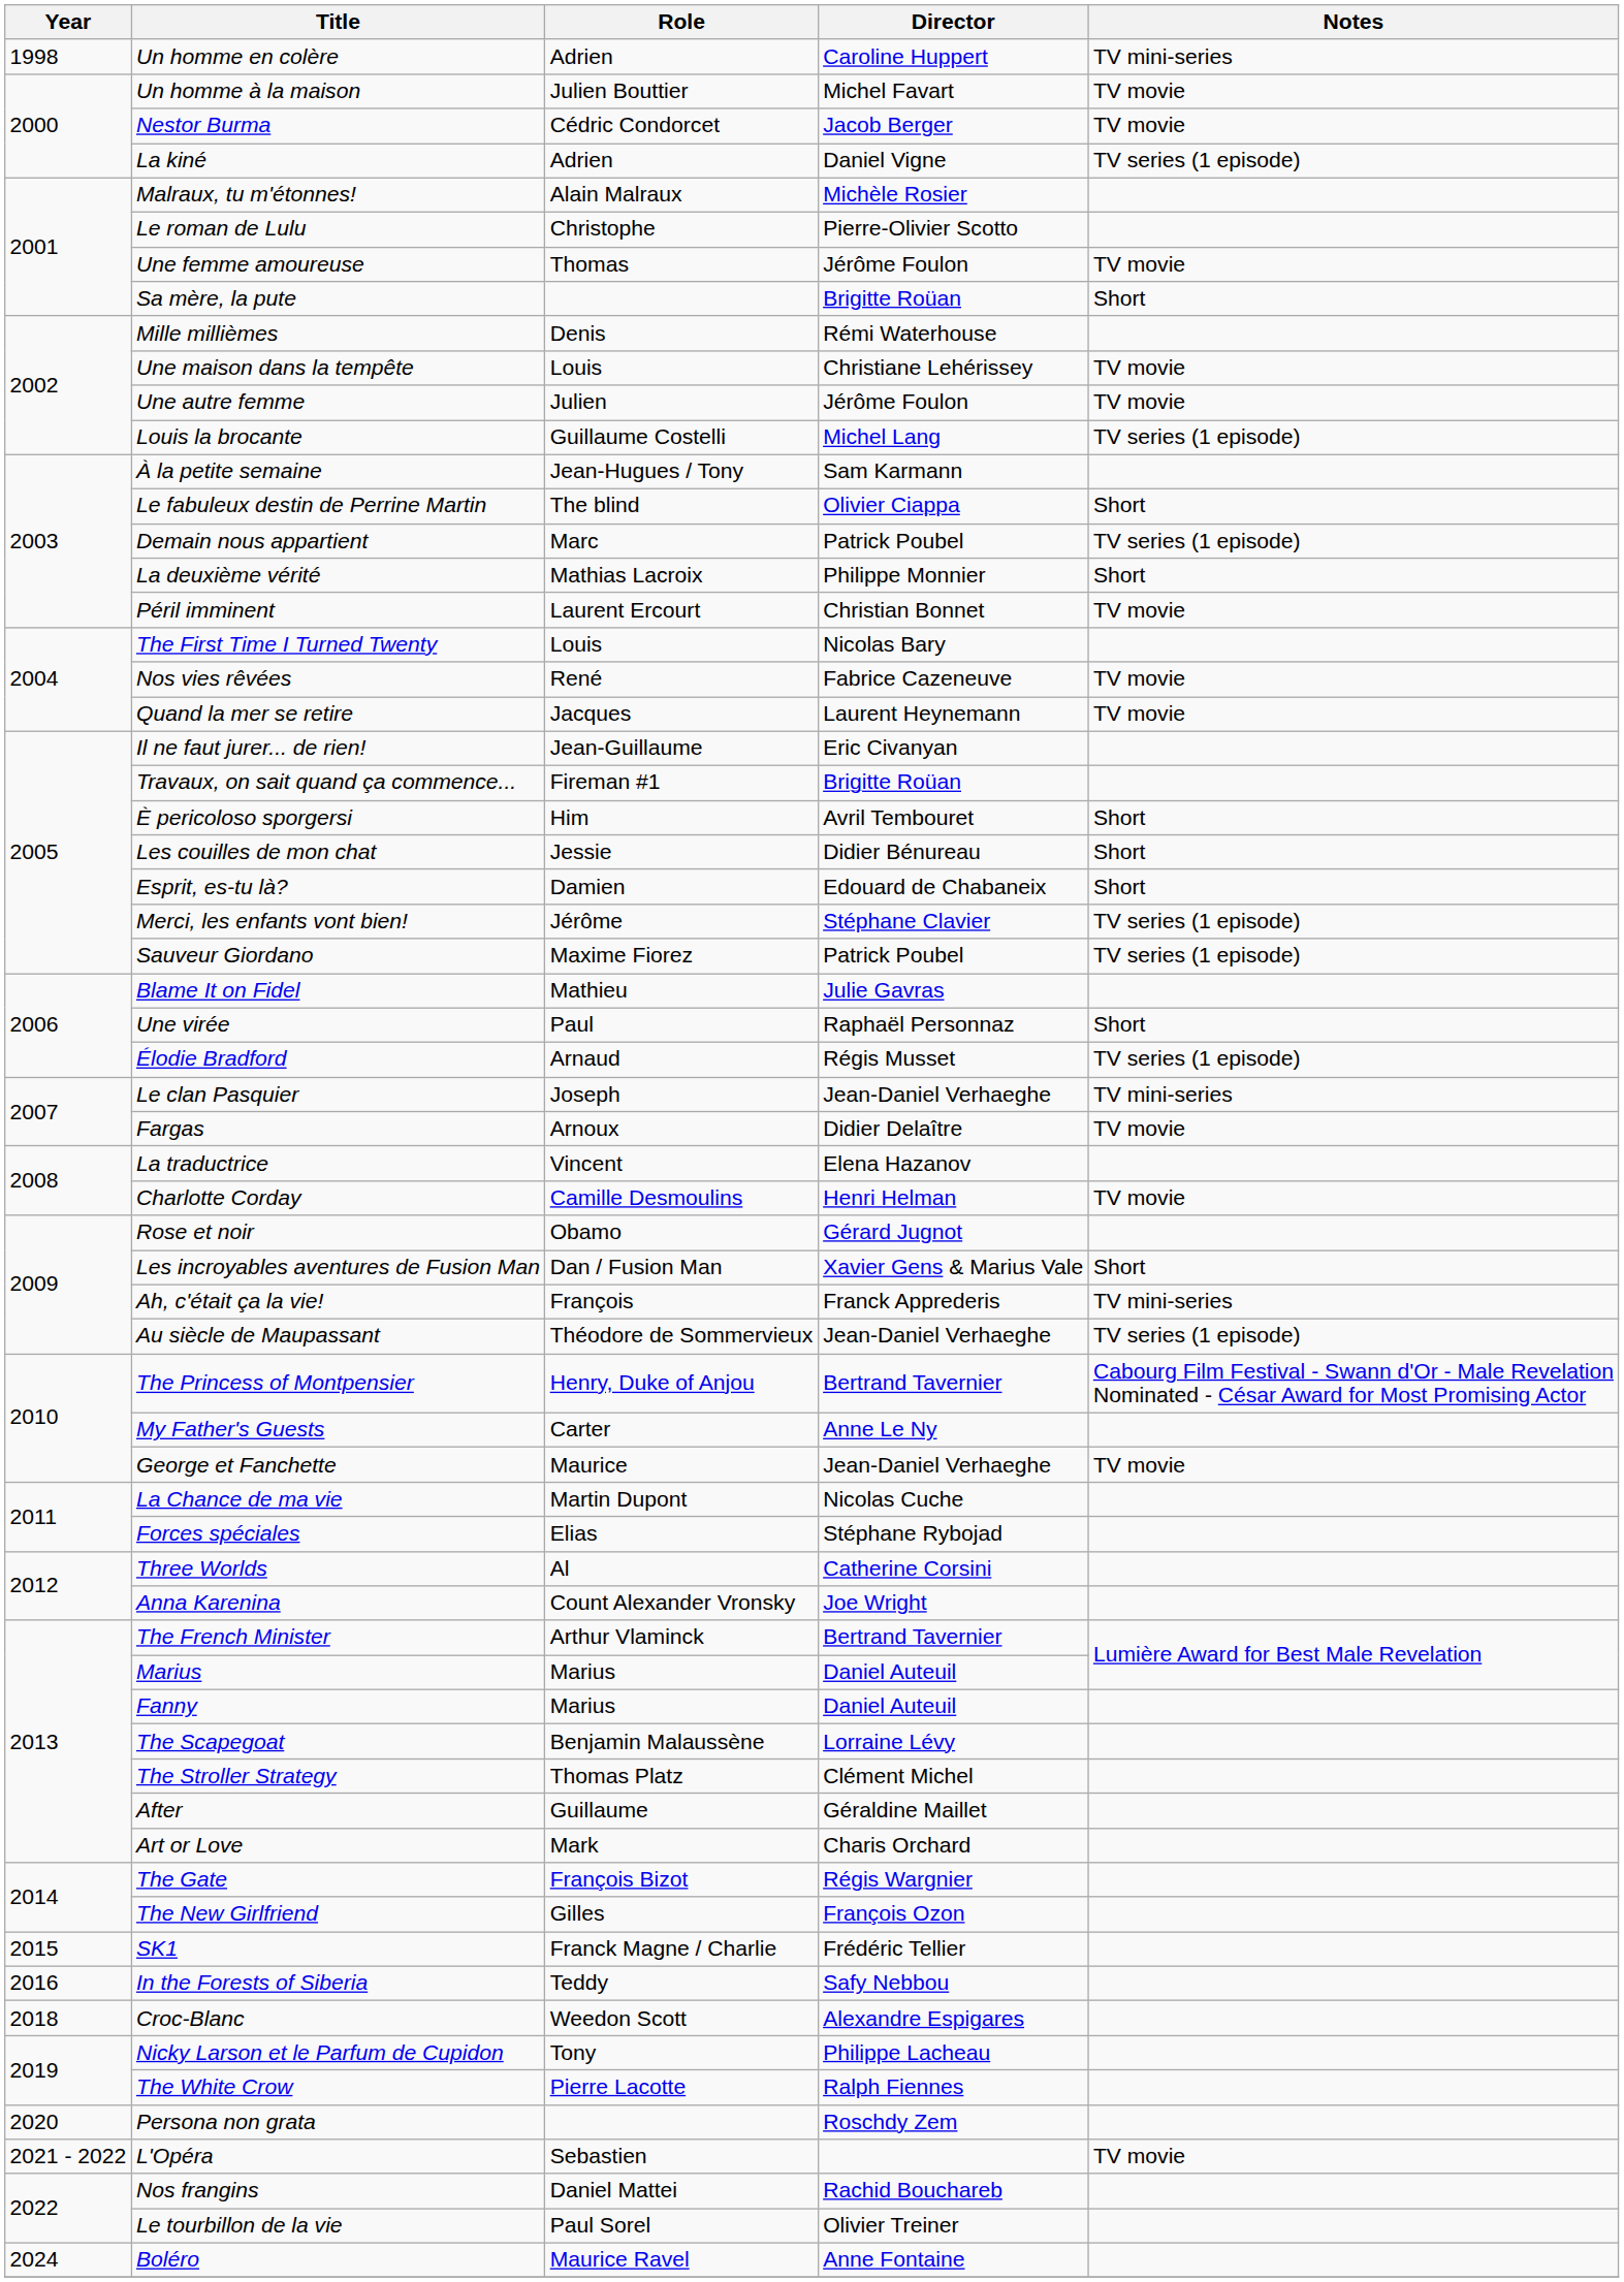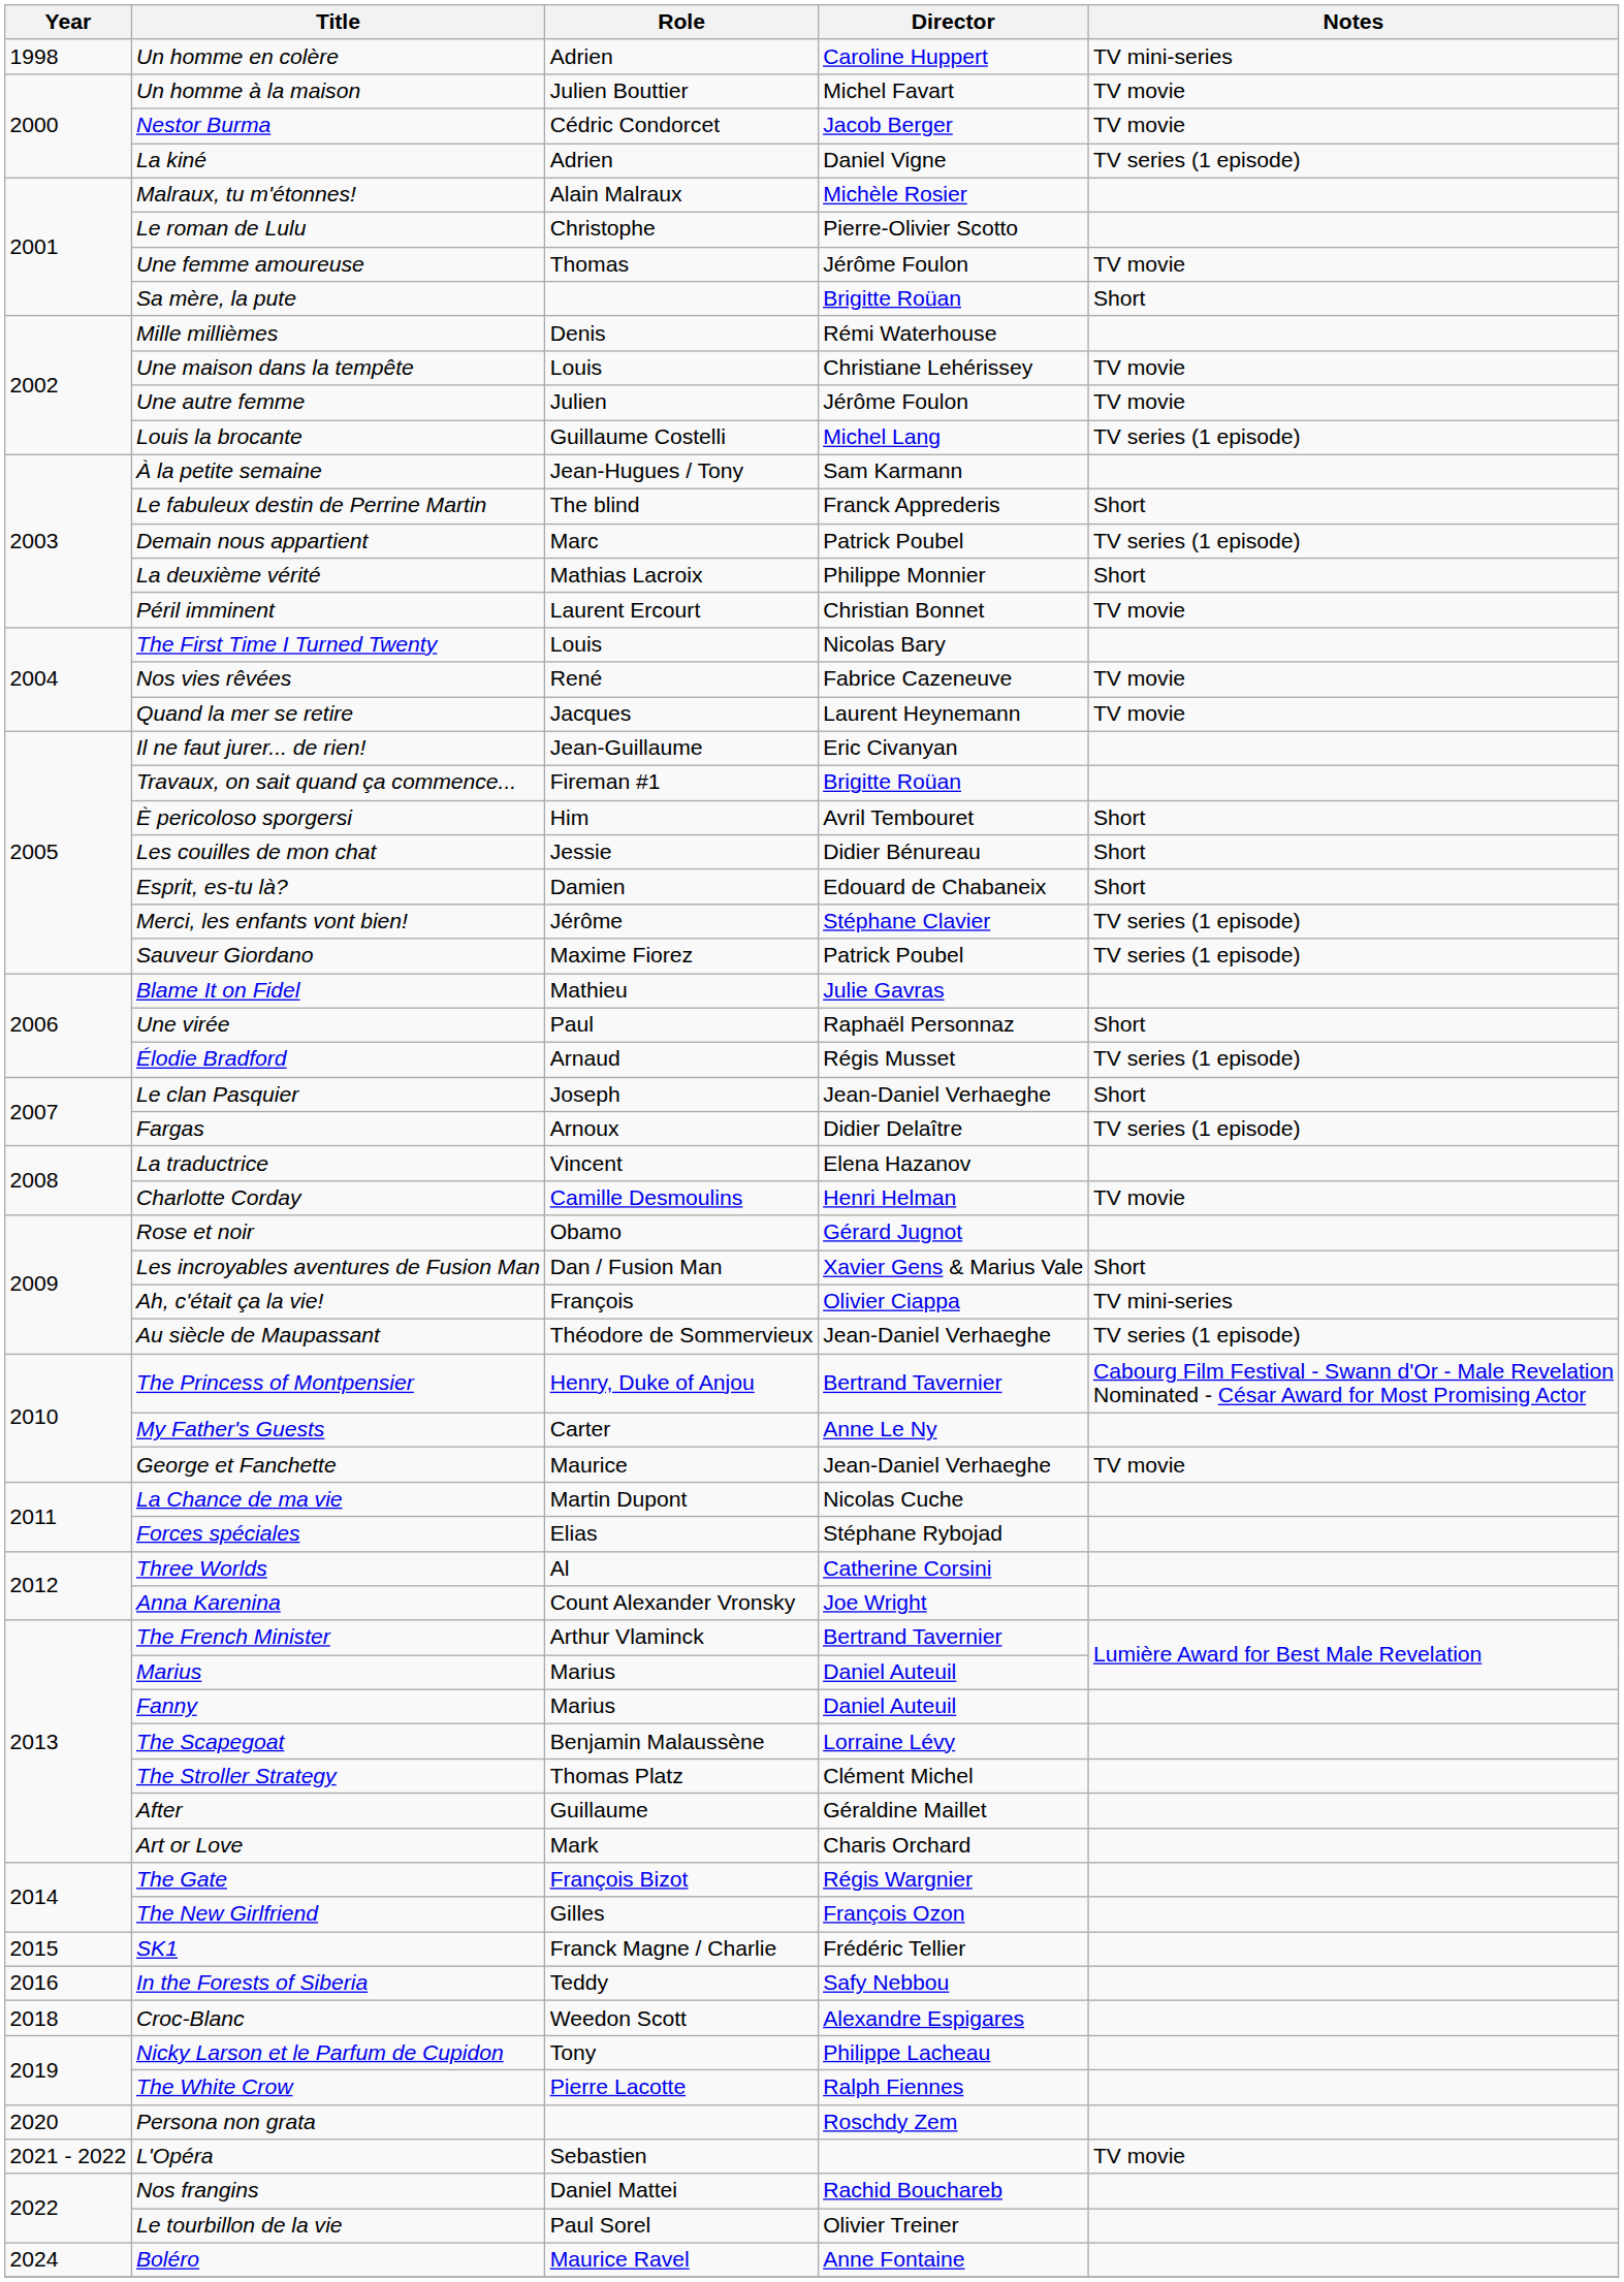 <table class="wikitable sortable">
 <tr>
 <th>Year</th>
 <th>Title</th>
 <th>Role</th>
 <th>Director</th>
 <th class="unsortable">Notes</th>
 </tr>
 <tr>
 <td>1998</td>
 <td><em>Un homme en colère</em></td>
 <td>Adrien</td>
 <td><a href='#'>Caroline Huppert</a></td>
 <td>TV mini-series</td>
 </tr>
 <tr>
 <td rowspan=3>2000</td>
 <td><em>Un homme à la maison</em></td>
 <td>Julien Bouttier</td>
 <td>Michel Favart</td>
 <td>TV movie</td>
 </tr>
 <tr>
 <td><em><a href='#'>Nestor Burma</a></em></td>
 <td>Cédric Condorcet</td>
 <td><a href='#'>Jacob Berger</a></td>
 <td>TV movie</td>
 </tr>
 <tr>
 <td><em>La kiné</em></td>
 <td>Adrien</td>
 <td>Daniel Vigne</td>
 <td>TV series (1 episode)</td>
 </tr>
 <tr>
 <td rowspan=4>2001</td>
 <td><em>Malraux, tu m'étonnes!</em></td>
 <td>Alain Malraux</td>
 <td><a href='#'>Michèle Rosier</a></td>
 <td></td>
 </tr>
 <tr>
 <td><em>Le roman de Lulu</em></td>
 <td>Christophe</td>
 <td>Pierre-Olivier Scotto</td>
 <td></td>
 </tr>
 <tr>
 <td><em>Une femme amoureuse</em></td>
 <td>Thomas</td>
 <td>Jérôme Foulon</td>
 <td>TV movie</td>
 </tr>
 <tr>
 <td><em>Sa mère, la pute</em></td>
 <td></td>
 <td><a href='#'>Brigitte Roüan</a></td>
 <td>Short</td>
 </tr>
 <tr>
 <td rowspan=4>2002</td>
 <td><em>Mille millièmes</em></td>
 <td>Denis</td>
 <td>Rémi Waterhouse</td>
 <td></td>
 </tr>
 <tr>
 <td><em>Une maison dans la tempête</em></td>
 <td>Louis</td>
 <td>Christiane Lehérissey</td>
 <td>TV movie</td>
 </tr>
 <tr>
 <td><em>Une autre femme</em></td>
 <td>Julien</td>
 <td>Jérôme Foulon</td>
 <td>TV movie</td>
 </tr>
 <tr>
 <td><em>Louis la brocante</em></td>
 <td>Guillaume Costelli</td>
 <td><a href='#'>Michel Lang</a></td>
 <td>TV series (1 episode)</td>
 </tr>
 <tr>
 <td rowspan=5>2003</td>
 <td><em>À la petite semaine</em></td>
 <td>Jean-Hugues / Tony</td>
 <td>Sam Karmann</td>
 <td></td>
 </tr>
 <tr>
 <td><em>Le fabuleux destin de Perrine Martin</em></td>
 <td>The blind</td>
-<td><a href='#'>Olivier Ciappa</a></td>
+<td>Franck Apprederis</td>
 <td>Short</td>
 </tr>
 <tr>
 <td><em>Demain nous appartient</em></td>
 <td>Marc</td>
 <td>Patrick Poubel</td>
 <td>TV series (1 episode)</td>
 </tr>
 <tr>
 <td><em>La deuxième vérité</em></td>
 <td>Mathias Lacroix</td>
 <td>Philippe Monnier</td>
 <td>Short</td>
 </tr>
 <tr>
 <td><em>Péril imminent</em></td>
 <td>Laurent Ercourt</td>
 <td>Christian Bonnet</td>
 <td>TV movie</td>
 </tr>
 <tr>
 <td rowspan=3>2004</td>
 <td><em><a href='#'>The First Time I Turned Twenty</a></em></td>
 <td>Louis</td>
 <td>Nicolas Bary</td>
 <td></td>
 </tr>
 <tr>
 <td><em>Nos vies rêvées</em></td>
 <td>René</td>
 <td>Fabrice Cazeneuve</td>
 <td>TV movie</td>
 </tr>
 <tr>
 <td><em>Quand la mer se retire</em></td>
 <td>Jacques</td>
 <td>Laurent Heynemann</td>
 <td>TV movie</td>
 </tr>
 <tr>
 <td rowspan=7>2005</td>
 <td><em>Il ne faut jurer... de rien!</em></td>
 <td>Jean-Guillaume</td>
 <td>Eric Civanyan</td>
 <td></td>
 </tr>
 <tr>
 <td><em>Travaux, on sait quand ça commence...</em></td>
 <td>Fireman #1</td>
 <td><a href='#'>Brigitte Roüan</a></td>
 <td></td>
 </tr>
 <tr>
 <td><em>È pericoloso sporgersi</em></td>
 <td>Him</td>
 <td>Avril Tembouret</td>
 <td>Short</td>
 </tr>
 <tr>
 <td><em>Les couilles de mon chat</em></td>
 <td>Jessie</td>
 <td>Didier Bénureau</td>
 <td>Short</td>
 </tr>
 <tr>
 <td><em>Esprit, es-tu là?</em></td>
 <td>Damien</td>
 <td>Edouard de Chabaneix</td>
 <td>Short</td>
 </tr>
 <tr>
 <td><em>Merci, les enfants vont bien!</em></td>
 <td>Jérôme</td>
 <td><a href='#'>Stéphane Clavier</a></td>
 <td>TV series (1 episode)</td>
 </tr>
 <tr>
 <td><em>Sauveur Giordano</em></td>
 <td>Maxime Fiorez</td>
 <td>Patrick Poubel</td>
 <td>TV series (1 episode)</td>
 </tr>
 <tr>
 <td rowspan=3>2006</td>
 <td><em><a href='#'>Blame It on Fidel</a></em></td>
 <td>Mathieu</td>
 <td><a href='#'>Julie Gavras</a></td>
 <td></td>
 </tr>
 <tr>
 <td><em>Une virée</em></td>
 <td>Paul</td>
 <td>Raphaël Personnaz</td>
 <td>Short</td>
 </tr>
 <tr>
 <td><em><a href='#'>Élodie Bradford</a></em></td>
 <td>Arnaud</td>
 <td>Régis Musset</td>
 <td>TV series (1 episode)</td>
 </tr>
 <tr>
 <td rowspan=2>2007</td>
 <td><em>Le clan Pasquier</em></td>
 <td>Joseph</td>
 <td>Jean-Daniel Verhaeghe</td>
-<td>TV mini-series</td>
+<td>Short</td>
 </tr>
 <tr>
 <td><em>Fargas</em></td>
 <td>Arnoux</td>
 <td>Didier Delaître</td>
-<td>TV movie</td>
+<td>TV series (1 episode)</td>
 </tr>
 <tr>
 <td rowspan=2>2008</td>
 <td><em>La traductrice</em></td>
 <td>Vincent</td>
 <td>Elena Hazanov</td>
 <td></td>
 </tr>
 <tr>
 <td><em>Charlotte Corday</em></td>
 <td><a href='#'>Camille Desmoulins</a></td>
 <td><a href='#'>Henri Helman</a></td>
 <td>TV movie</td>
 </tr>
 <tr>
 <td rowspan=4>2009</td>
 <td><em>Rose et noir</em></td>
 <td>Obamo</td>
 <td><a href='#'>Gérard Jugnot</a></td>
 <td></td>
 </tr>
 <tr>
 <td><em>Les incroyables aventures de Fusion Man</em></td>
 <td>Dan / Fusion Man</td>
 <td><a href='#'>Xavier Gens</a> & Marius Vale</td>
 <td>Short</td>
 </tr>
 <tr>
 <td><em>Ah, c'était ça la vie!</em></td>
 <td>François</td>
-<td>Franck Apprederis</td>
+<td><a href='#'>Olivier Ciappa</a></td>
 <td>TV mini-series</td>
 </tr>
 <tr>
 <td><em>Au siècle de Maupassant</em></td>
 <td>Théodore de Sommervieux</td>
 <td>Jean-Daniel Verhaeghe</td>
 <td>TV series (1 episode)</td>
 </tr>
 <tr>
 <td rowspan=3>2010</td>
 <td><em><a href='#'>The Princess of Montpensier</a></em></td>
 <td><a href='#'>Henry, Duke of Anjou</a></td>
 <td><a href='#'>Bertrand Tavernier</a></td>
 <td><a href='#'>Cabourg Film Festival - Swann d'Or - Male Revelation</a><br>Nominated - <a href='#'>César Award for Most Promising Actor</a></td>
 </tr>
 <tr>
 <td><em><a href='#'>My Father's Guests</a></em></td>
 <td>Carter</td>
 <td><a href='#'>Anne Le Ny</a></td>
 <td></td>
 </tr>
 <tr>
 <td><em>George et Fanchette</em></td>
 <td>Maurice</td>
 <td>Jean-Daniel Verhaeghe</td>
 <td>TV movie</td>
 </tr>
 <tr>
 <td rowspan=2>2011</td>
 <td><em><a href='#'>La Chance de ma vie</a></em></td>
 <td>Martin Dupont</td>
 <td>Nicolas Cuche</td>
 <td></td>
 </tr>
 <tr>
 <td><em><a href='#'>Forces spéciales</a></em></td>
 <td>Elias</td>
 <td>Stéphane Rybojad</td>
 <td></td>
 </tr>
 <tr>
 <td rowspan=2>2012</td>
 <td><em><a href='#'>Three Worlds</a></em></td>
 <td>Al</td>
 <td><a href='#'>Catherine Corsini</a></td>
 <td></td>
 </tr>
 <tr>
 <td><em><a href='#'>Anna Karenina</a></em></td>
 <td>Count Alexander Vronsky</td>
 <td><a href='#'>Joe Wright</a></td>
 <td></td>
 </tr>
 <tr>
 <td rowspan=7>2013</td>
 <td><em><a href='#'>The French Minister</a></em></td>
 <td>Arthur Vlaminck</td>
 <td><a href='#'>Bertrand Tavernier</a></td>
 <td rowspan=2><a href='#'>Lumière Award for Best Male Revelation</a></td>
 </tr>
 <tr>
 <td><em><a href='#'>Marius</a></em></td>
 <td>Marius</td>
 <td><a href='#'>Daniel Auteuil</a></td>
 </tr>
 <tr>
 <td><em><a href='#'>Fanny</a></em></td>
 <td>Marius</td>
 <td><a href='#'>Daniel Auteuil</a></td>
 <td></td>
 </tr>
 <tr>
 <td><em><a href='#'>The Scapegoat</a></em></td>
 <td>Benjamin Malaussène</td>
 <td><a href='#'>Lorraine Lévy</a></td>
 <td></td>
 </tr>
 <tr>
 <td><em><a href='#'>The Stroller Strategy</a></em></td>
 <td>Thomas Platz</td>
 <td>Clément Michel</td>
 <td></td>
 </tr>
 <tr>
 <td><em>After</em></td>
 <td>Guillaume</td>
 <td>Géraldine Maillet</td>
 <td></td>
 </tr>
 <tr>
 <td><em>Art or Love</em></td>
 <td>Mark</td>
 <td>Charis Orchard</td>
 <td></td>
 </tr>
 <tr>
 <td rowspan=2>2014</td>
 <td><em><a href='#'>The Gate</a></em></td>
 <td><a href='#'>François Bizot</a></td>
 <td><a href='#'>Régis Wargnier</a></td>
 <td></td>
 </tr>
 <tr>
 <td><em><a href='#'>The New Girlfriend</a></em></td>
 <td>Gilles</td>
 <td><a href='#'>François Ozon</a></td>
 <td></td>
 </tr>
 <tr>
 <td>2015</td>
 <td><em><a href='#'>SK1</a></em></td>
 <td>Franck Magne / Charlie</td>
 <td>Frédéric Tellier</td>
 <td></td>
 </tr>
 <tr>
 <td>2016</td>
 <td><em><a href='#'>In the Forests of Siberia</a></em></td>
 <td>Teddy</td>
 <td><a href='#'>Safy Nebbou</a></td>
 <td></td>
 </tr>
 <tr>
 <td>2018</td>
 <td><em>Croc-Blanc</em></td>
 <td>Weedon Scott</td>
 <td><a href='#'>Alexandre Espigares</a></td>
 <td></td>
 </tr>
 <tr>
 <td rowspan=2>2019</td>
 <td><em><a href='#'>Nicky Larson et le Parfum de Cupidon</a></em></td>
 <td>Tony</td>
 <td><a href='#'>Philippe Lacheau</a></td>
 <td></td>
 </tr>
 <tr>
 <td><em><a href='#'>The White Crow</a></em></td>
 <td><a href='#'>Pierre Lacotte</a></td>
 <td><a href='#'>Ralph Fiennes</a></td>
 <td></td>
 </tr>
 <tr>
 <td>2020</td>
 <td><em>Persona non grata</em></td>
 <td></td>
 <td><a href='#'>Roschdy Zem</a></td>
 <td></td>
 </tr>
 <tr>
 <td>2021 - 2022</td>
 <td><em>L'Opéra</em></td>
 <td>Sebastien</td>
 <td></td>
 <td>TV movie</td>
 </tr>
 <tr>
 <td rowspan=2>2022</td>
 <td><em>Nos frangins</em></td>
 <td>Daniel Mattei</td>
 <td><a href='#'>Rachid Bouchareb</a></td>
 <td></td>
 </tr>
 <tr>
 <td><em>Le tourbillon de la vie</em></td>
 <td>Paul Sorel</td>
 <td>Olivier Treiner</td>
 <td></td>
 </tr>
 <tr>
 <td>2024</td>
 <td><em><a href='#'>Boléro</a></em></td>
 <td><a href='#'>Maurice Ravel</a></td>
 <td><a href='#'>Anne Fontaine</a></td>
 <td></td>
 </tr>
 <tr>
 </tr>
 </table>
